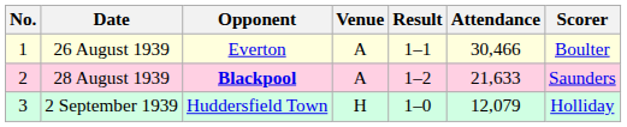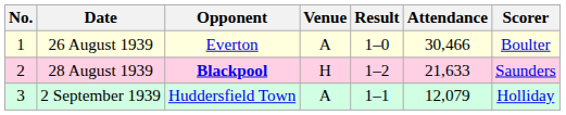 <table style="text-align:center;" class="wikitable sortable">
 <tr>
 <th>No.</th>
 <th>Date</th>
 <th>Opponent</th>
 <th>Venue</th>
 <th>Result</th>
 <th>Attendance</th>
 <th>Scorer</th>
 </tr>
 <tr style="background:#ffd;">
 <td>1</td>
 <td>26 August 1939</td>
 <td><a href='#'>Everton</a></td>
 <td>A</td>
-<td>1–1</td>
+<td>1–0</td>
 <td>30,466</td>
 <td><a href='#'>Boulter</a></td>
 </tr>
 <tr style="background:#ffd0e3;">
 <td>2</td>
 <td>28 August 1939</td>
 <td><strong><a href='#'>Blackpool</a></strong></td>
-<td>A</td>
+<td>H</td>
 <td>1–2</td>
 <td>21,633</td>
 <td><a href='#'>Saunders</a></td>
 </tr>
 <tr style="background:#d0ffe3;">
 <td>3</td>
 <td>2 September 1939</td>
 <td><a href='#'>Huddersfield Town</a></td>
-<td>H</td>
-<td>1–0</td>
+<td>A</td>
+<td>1–1</td>
 <td>12,079</td>
 <td><a href='#'>Holliday</a></td>
 </tr>
 </table>
